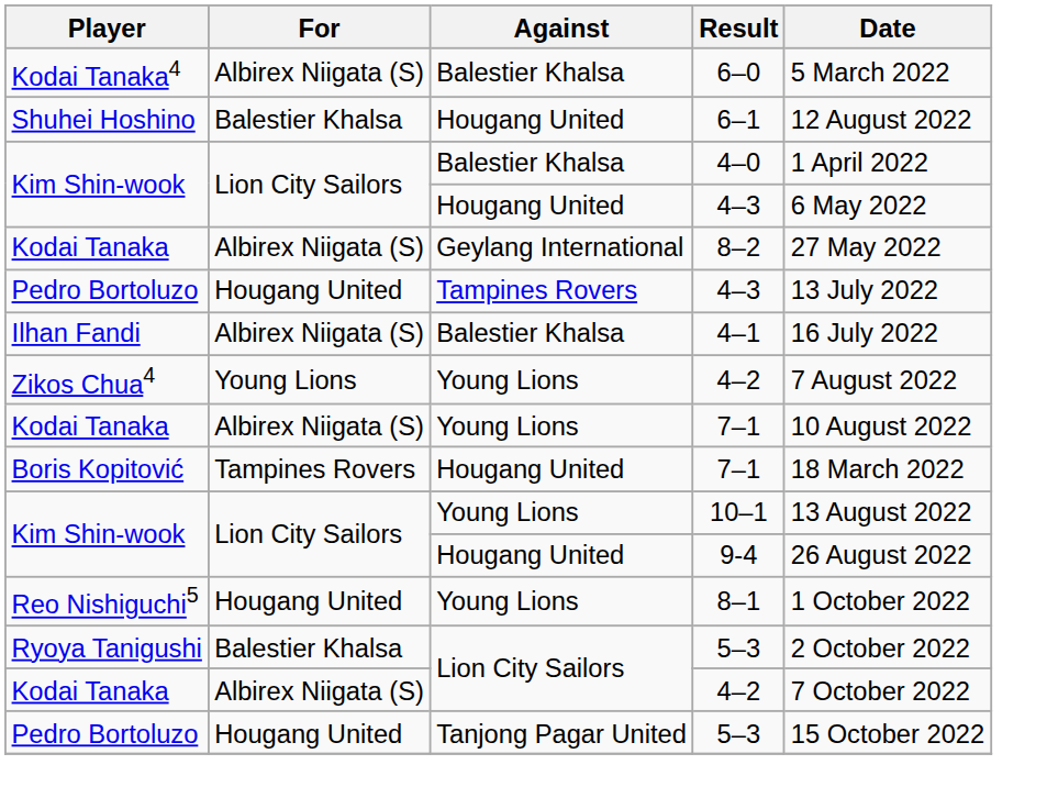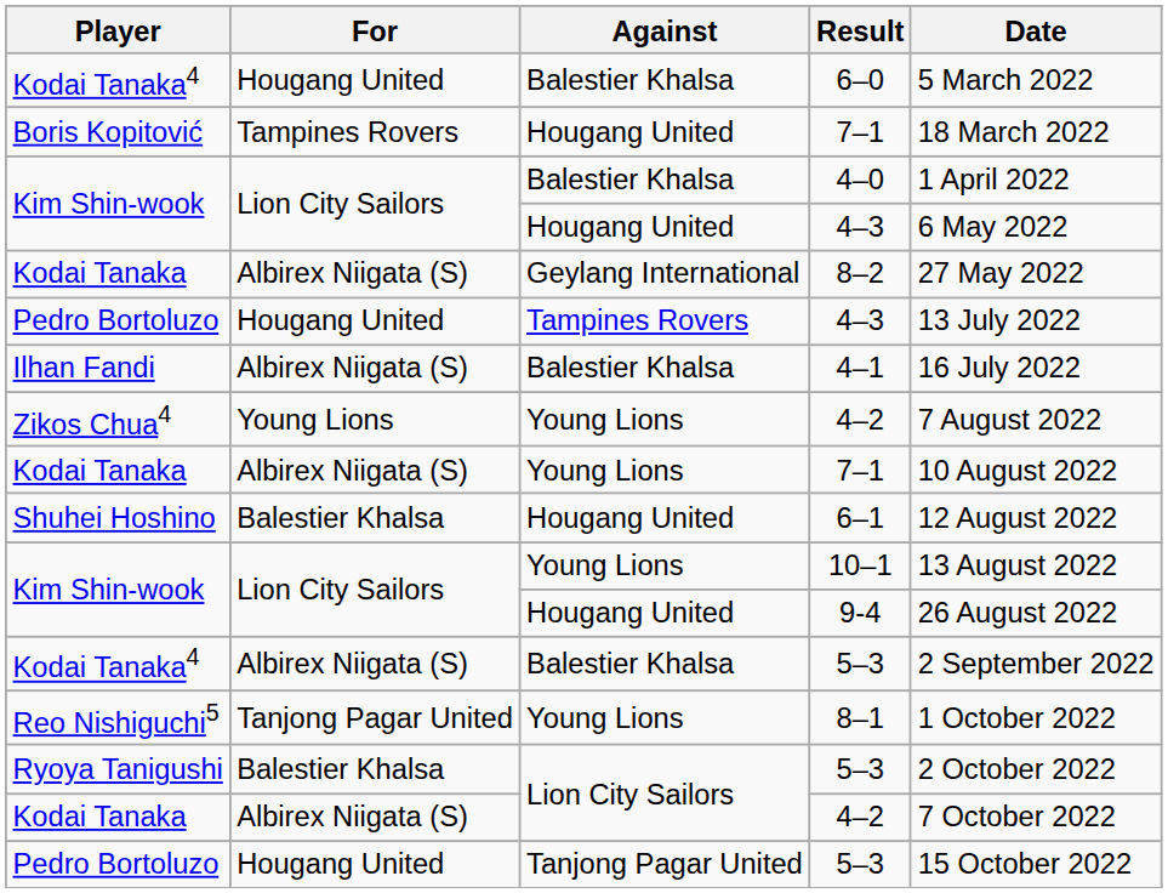 <table class="wikitable plainrowheaders sortable" style="font-size:80%">
 <tr>
 <th>Player</th>
 <th>For</th>
 <th>Against</th>
 <th style="text-align:center">Result</th>
 <th>Date</th>
 </tr>
 <tr>
 <td> <a href='#'>Kodai Tanaka</a><sup>4</sup></td>
-<td>Albirex Niigata (S)</td>
+<td>Hougang United</td>
 <td>Balestier Khalsa</td>
 <td style="text-align:center;">6–0</td>
 <td>5 March 2022</td>
 </tr>
 <tr>
-<td> <a href='#'>Shuhei Hoshino</a></td>
-<td>Balestier Khalsa</td>
+<td> <a href='#'>Boris Kopitović</a></td>
+<td>Tampines Rovers</td>
 <td>Hougang United</td>
-<td style="text-align:center;">6–1</td>
-<td>12 August 2022</td>
+<td style="text-align:center;">7–1</td>
+<td>18 March 2022</td>
 </tr>
 <tr>
 <td align="left" rowspan="2"> <a href='#'>Kim Shin-wook</a></td>
 <td rowspan="2">Lion City Sailors</td>
 <td>Balestier Khalsa</td>
 <td style="text-align:center;">4–0</td>
 <td>1 April 2022</td>
 </tr>
 <tr>
 <td>Hougang United</td>
 <td style="text-align:center;">4–3</td>
 <td>6 May 2022</td>
 </tr>
 <tr>
 <td> <a href='#'>Kodai Tanaka</a></td>
 <td>Albirex Niigata (S)</td>
 <td>Geylang International</td>
 <td style="text-align:center;">8–2</td>
 <td>27 May 2022</td>
 </tr>
 <tr>
 <td> <a href='#'>Pedro Bortoluzo</a></td>
 <td>Hougang United</td>
 <td><a href='#'>Tampines Rovers</a></td>
 <td style="text-align:center;">4–3</td>
 <td>13 July 2022</td>
 </tr>
 <tr>
 <td> <a href='#'>Ilhan Fandi</a></td>
 <td>Albirex Niigata (S)</td>
 <td>Balestier Khalsa</td>
 <td style="text-align:center;">4–1</td>
 <td>16 July 2022</td>
 </tr>
 <tr>
 <td> <a href='#'>Zikos Chua</a><sup>4</sup></td>
 <td>Young Lions</td>
 <td>Young Lions</td>
 <td style="text-align:center;">4–2</td>
 <td>7 August 2022</td>
 </tr>
 <tr>
 <td> <a href='#'>Kodai Tanaka</a></td>
 <td>Albirex Niigata (S)</td>
 <td>Young Lions</td>
 <td style="text-align:center;">7–1</td>
 <td>10 August 2022</td>
 </tr>
 <tr>
-<td> <a href='#'>Boris Kopitović</a></td>
-<td>Tampines Rovers</td>
+<td> <a href='#'>Shuhei Hoshino</a></td>
+<td>Balestier Khalsa</td>
 <td>Hougang United</td>
-<td style="text-align:center;">7–1</td>
-<td>18 March 2022</td>
+<td style="text-align:center;">6–1</td>
+<td>12 August 2022</td>
 </tr>
 <tr>
 <td align="left" rowspan="2"> <a href='#'>Kim Shin-wook</a></td>
 <td rowspan="2">Lion City Sailors</td>
 <td>Young Lions</td>
 <td style="text-align:center;">10–1</td>
 <td>13 August 2022</td>
 </tr>
 <tr>
 <td>Hougang United</td>
 <td style="text-align:center;">9-4</td>
 <td>26 August 2022</td>
 </tr>
 <tr>
+<td> <a href='#'>Kodai Tanaka</a><sup>4</sup></td>
+<td>Albirex Niigata (S)</td>
+<td>Balestier Khalsa</td>
+<td style="text-align:center;">5–3</td>
+<td>2 September 2022</td>
+</tr>
+<tr>
 <td> <a href='#'>Reo Nishiguchi</a><sup>5</sup></td>
-<td>Hougang United</td>
+<td>Tanjong Pagar United</td>
 <td>Young Lions</td>
 <td style="text-align:center;">8–1</td>
 <td>1 October 2022</td>
 </tr>
 <tr>
 <td> <a href='#'>Ryoya Tanigushi</a></td>
 <td>Balestier Khalsa</td>
 <td rowspan="2">Lion City Sailors</td>
 <td style="text-align:center;">5–3</td>
 <td>2 October 2022</td>
 </tr>
 <tr>
 <td> <a href='#'>Kodai Tanaka</a></td>
 <td>Albirex Niigata (S)</td>
 <td style="text-align:center;">4–2</td>
 <td>7 October 2022</td>
 </tr>
 <tr>
 <td> <a href='#'>Pedro Bortoluzo</a></td>
 <td>Hougang United</td>
 <td>Tanjong Pagar United</td>
 <td style="text-align:center;">5–3</td>
 <td>15 October 2022</td>
 </tr>
 <tr>
 </tr>
 </table>
